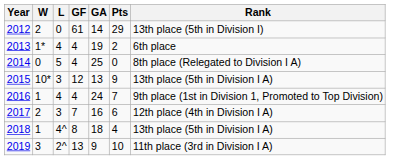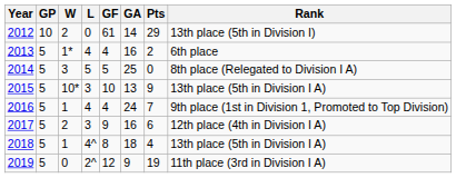 <table class="wikitable">
 <tr>
 <th>Year</th>
+<th>GP</th>
 <th>W</th>
 <th>L</th>
 <th>GF</th>
 <th>GA</th>
 <th>Pts</th>
 <th>Rank</th>
 </tr>
 <tr>
 <td><a href='#'>2012</a></td>
+<td>10</td>
 <td>2</td>
 <td>0</td>
 <td>61</td>
 <td>14</td>
 <td>29</td>
 <td>13th place (5th in Division I)</td>
 </tr>
 <tr>
 <td><a href='#'>2013</a></td>
+<td>5</td>
 <td>1*</td>
 <td>4</td>
 <td>4</td>
-<td>19</td>
+<td>16</td>
 <td>2</td>
 <td>6th place</td>
 </tr>
 <tr>
 <td><a href='#'>2014</a></td>
-<td>0</td>
 <td>5</td>
-<td>4</td>
+<td>3</td>
+<td>5</td>
+<td>5</td>
 <td>25</td>
 <td>0</td>
 <td>8th place (Relegated to Division I A)</td>
 </tr>
 <tr>
 <td><a href='#'>2015</a></td>
+<td>5</td>
 <td>10*</td>
 <td>3</td>
-<td>12</td>
+<td>10</td>
 <td>13</td>
 <td>9</td>
 <td>13th place (5th in Division I A)</td>
 </tr>
 <tr>
 <td><a href='#'>2016</a></td>
+<td>5</td>
 <td>1</td>
 <td>4</td>
 <td>4</td>
 <td>24</td>
 <td>7</td>
 <td>9th place (1st in Division 1, Promoted to Top Division)</td>
 </tr>
 <tr>
 <td><a href='#'>2017</a></td>
+<td>5</td>
 <td>2</td>
 <td>3</td>
-<td>7</td>
+<td>9</td>
 <td>16</td>
 <td>6</td>
 <td>12th place (4th in Division I A)</td>
 </tr>
 <tr>
 <td><a href='#'>2018</a></td>
+<td>5</td>
 <td>1</td>
 <td>4^</td>
 <td>8</td>
 <td>18</td>
 <td>4</td>
 <td>13th place (5th in Division I A)</td>
 </tr>
 <tr>
 <td><a href='#'>2019</a></td>
-<td>3</td>
+<td>5</td>
+<td>0</td>
 <td>2^</td>
-<td>13</td>
+<td>12</td>
 <td>9</td>
-<td>10</td>
+<td>19</td>
 <td>11th place (3rd in Division I A)</td>
 </tr>
 </table>
